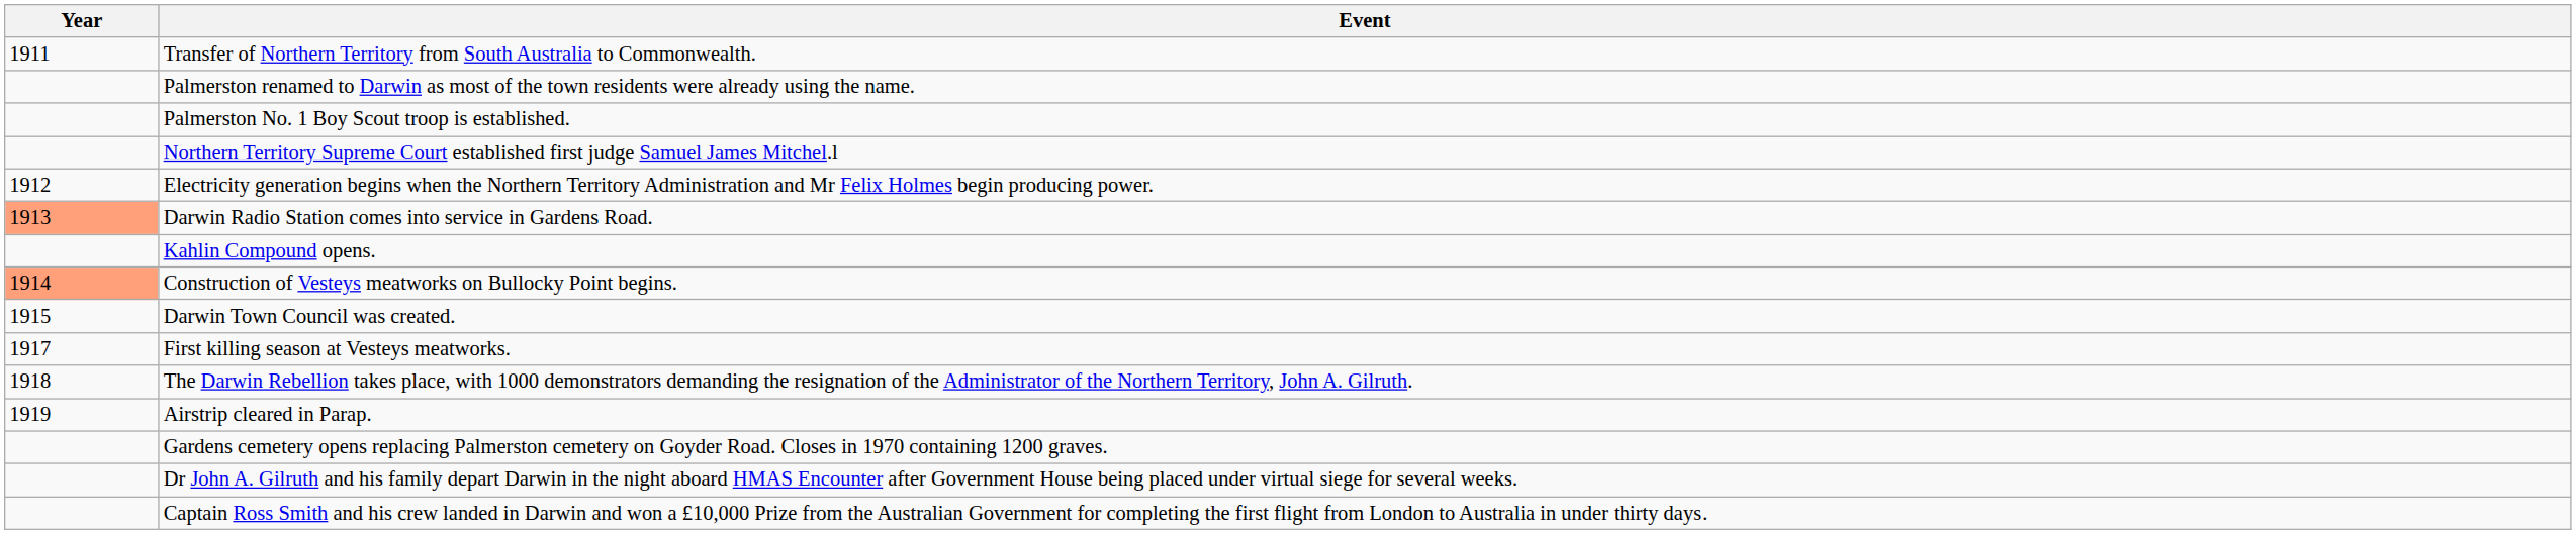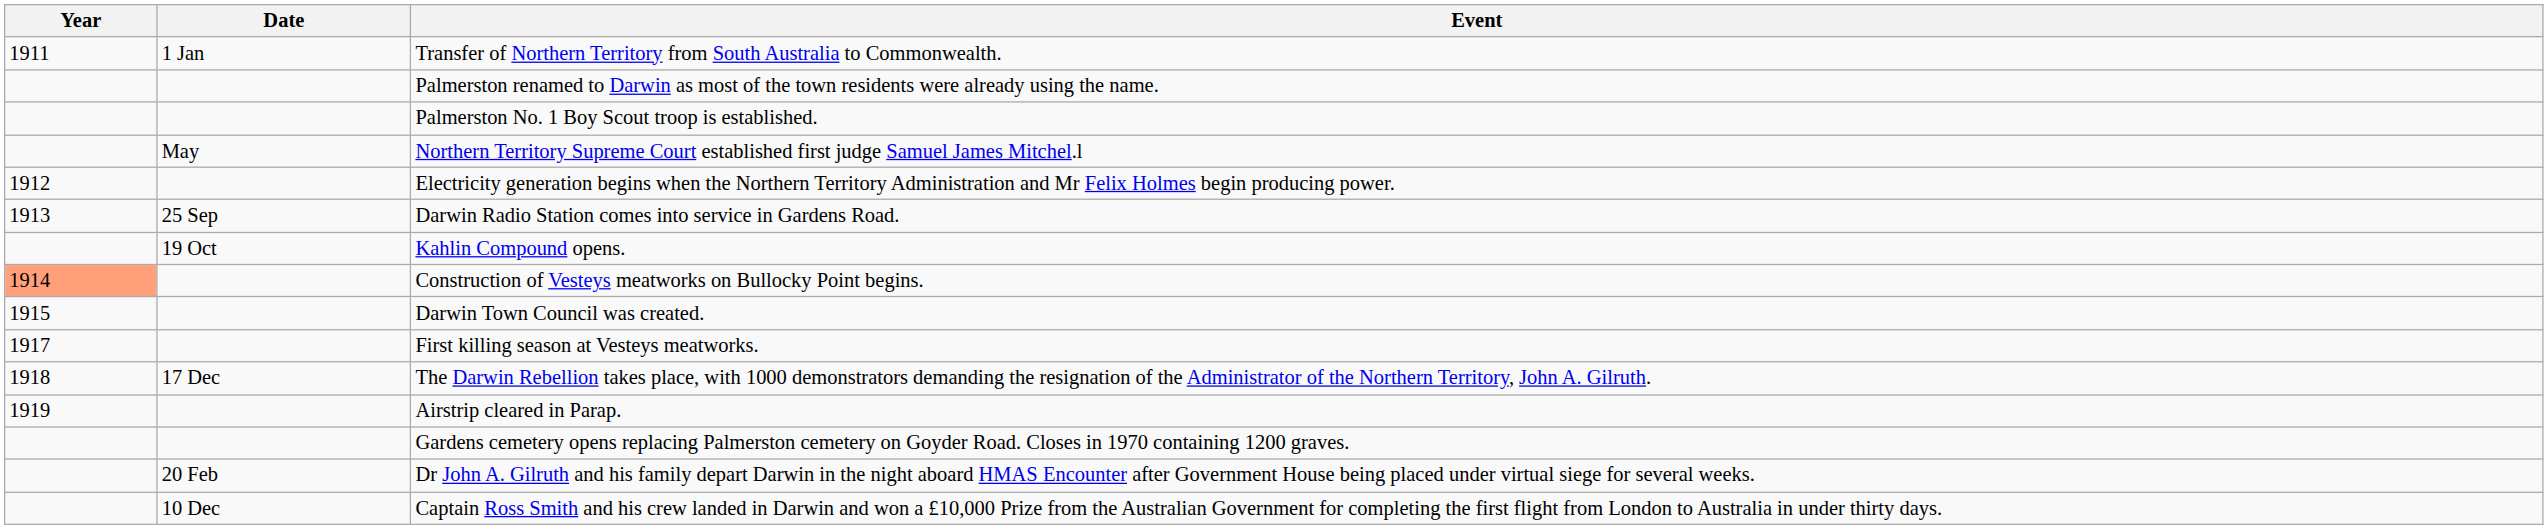 <table class="wikitable" style="width:100%">
 <tr>
 <th style="width:6%">Year</th>
+<th style="width:10%">Date</th>
 <th>Event</th>
 </tr>
 <tr>
 <td>1911</td>
+<td>1 Jan</td>
 <td>Transfer of <a href='#'>Northern Territory</a> from <a href='#'>South Australia</a> to Commonwealth.</td>
 </tr>
 <tr>
+<td></td>
 <td></td>
 <td>Palmerston renamed to <a href='#'>Darwin</a> as most of the town residents were already using the name.</td>
 </tr>
 <tr>
 <td></td>
+<td></td>
 <td>Palmerston No. 1 Boy Scout troop is established.</td>
 </tr>
 <tr>
 <td></td>
+<td>May</td>
 <td><a href='#'>Northern Territory Supreme Court</a> established first judge <a href='#'>Samuel James Mitchel</a>.l</td>
 </tr>
 <tr>
 <td>1912</td>
+<td></td>
 <td>Electricity generation begins when the Northern Territory Administration and Mr <a href='#'>Felix Holmes</a> begin producing power.</td>
 </tr>
 <tr>
-<td style="background: lightsalmon;">1913</td>
+<td>1913</td>
+<td>25 Sep</td>
 <td>Darwin Radio Station comes into service in Gardens Road.</td>
 </tr>
 <tr>
 <td></td>
+<td>19 Oct</td>
 <td><a href='#'>Kahlin Compound</a> opens.</td>
 </tr>
 <tr>
 <td style="background: lightsalmon;">1914</td>
+<td></td>
 <td>Construction of <a href='#'>Vesteys</a> meatworks on Bullocky Point begins.</td>
 </tr>
 <tr>
 <td>1915</td>
+<td></td>
 <td>Darwin Town Council was created.</td>
 </tr>
 <tr>
 <td>1917</td>
+<td></td>
 <td>First killing season at Vesteys meatworks.</td>
 </tr>
 <tr>
 <td>1918</td>
+<td>17 Dec</td>
 <td>The <a href='#'>Darwin Rebellion</a> takes place, with 1000 demonstrators demanding the resignation of the <a href='#'>Administrator of the Northern Territory</a>, <a href='#'>John A. Gilruth</a>.</td>
 </tr>
 <tr>
 <td>1919</td>
+<td></td>
 <td>Airstrip cleared in Parap.</td>
 </tr>
 <tr>
+<td></td>
 <td></td>
 <td>Gardens cemetery opens replacing Palmerston cemetery on Goyder Road. Closes in 1970 containing 1200 graves.</td>
 </tr>
 <tr>
 <td></td>
+<td>20 Feb</td>
 <td>Dr <a href='#'>John A. Gilruth</a> and his family depart Darwin in the night aboard <a href='#'>HMAS Encounter</a> after Government House being placed under virtual siege for several weeks.</td>
 </tr>
 <tr>
 <td></td>
+<td>10 Dec</td>
 <td>Captain <a href='#'>Ross Smith</a> and his crew landed in Darwin and won a £10,000 Prize from the Australian Government for completing the first flight from London to Australia in under thirty days.</td>
 </tr>
 </table>
